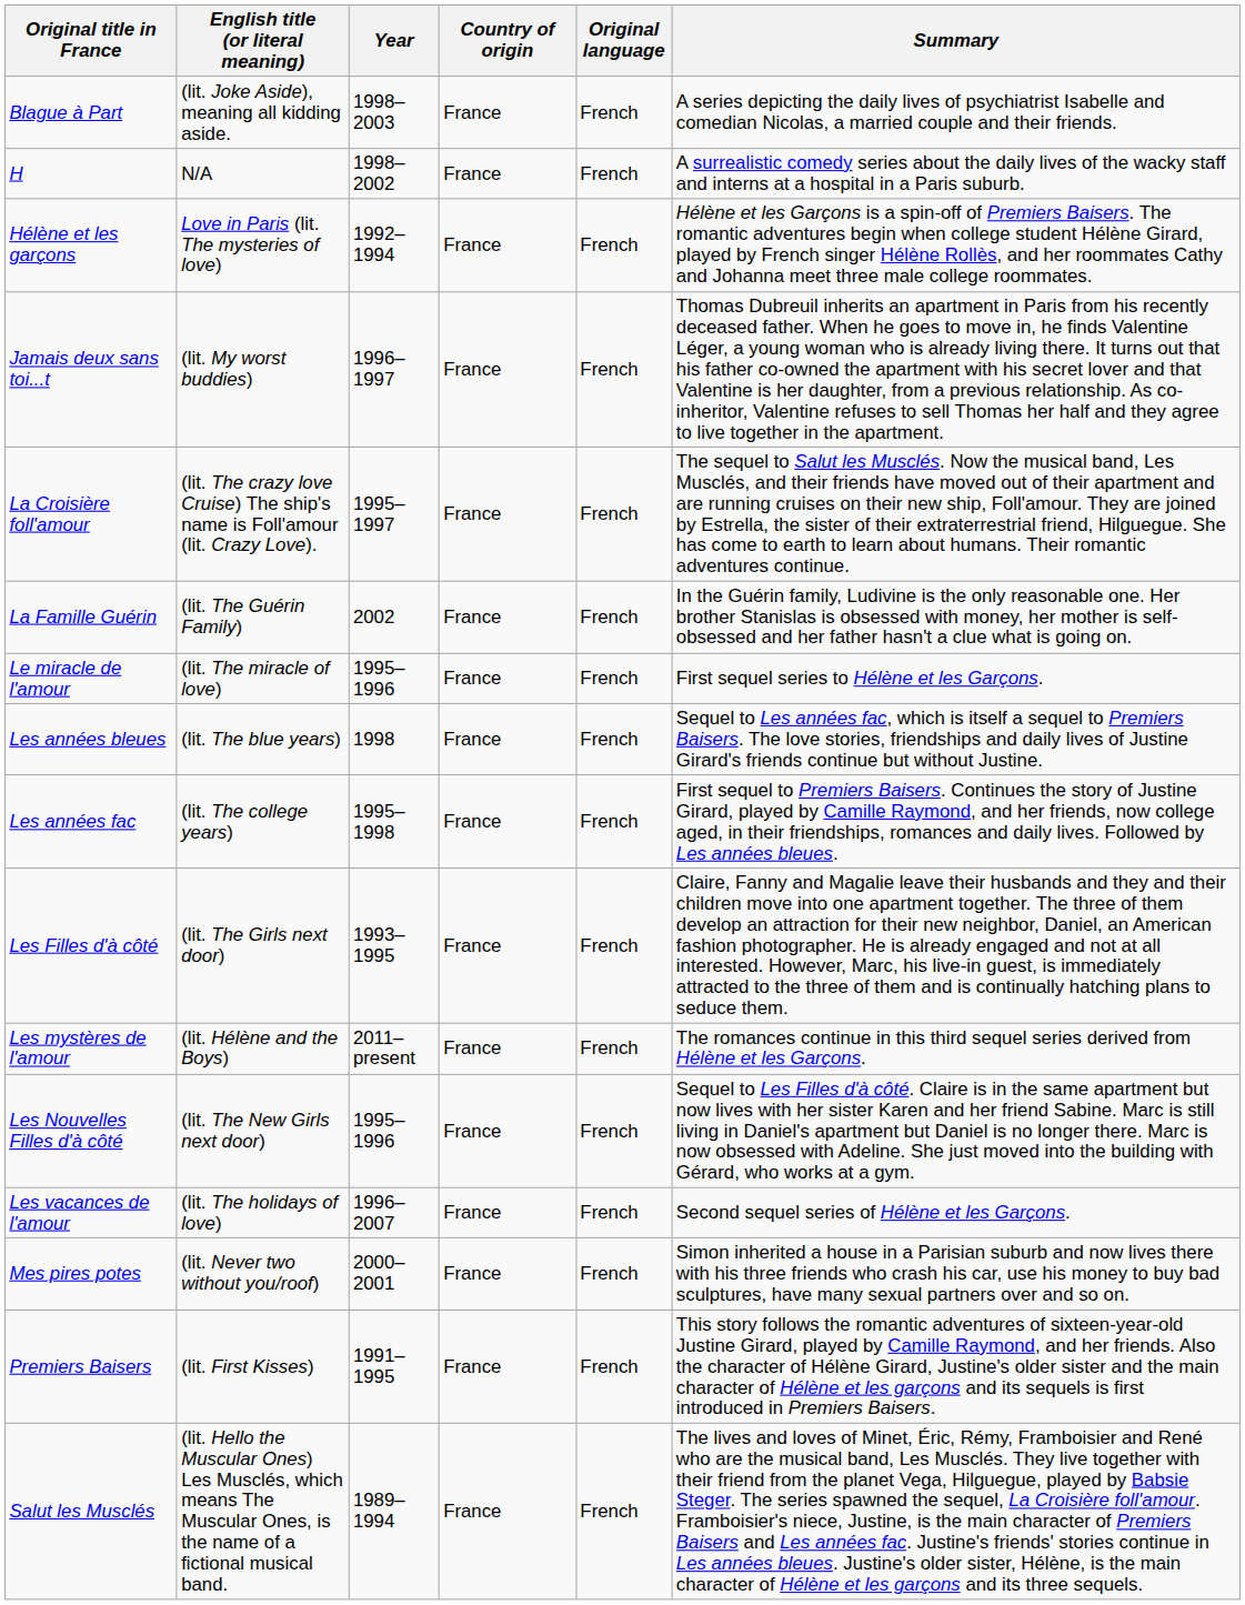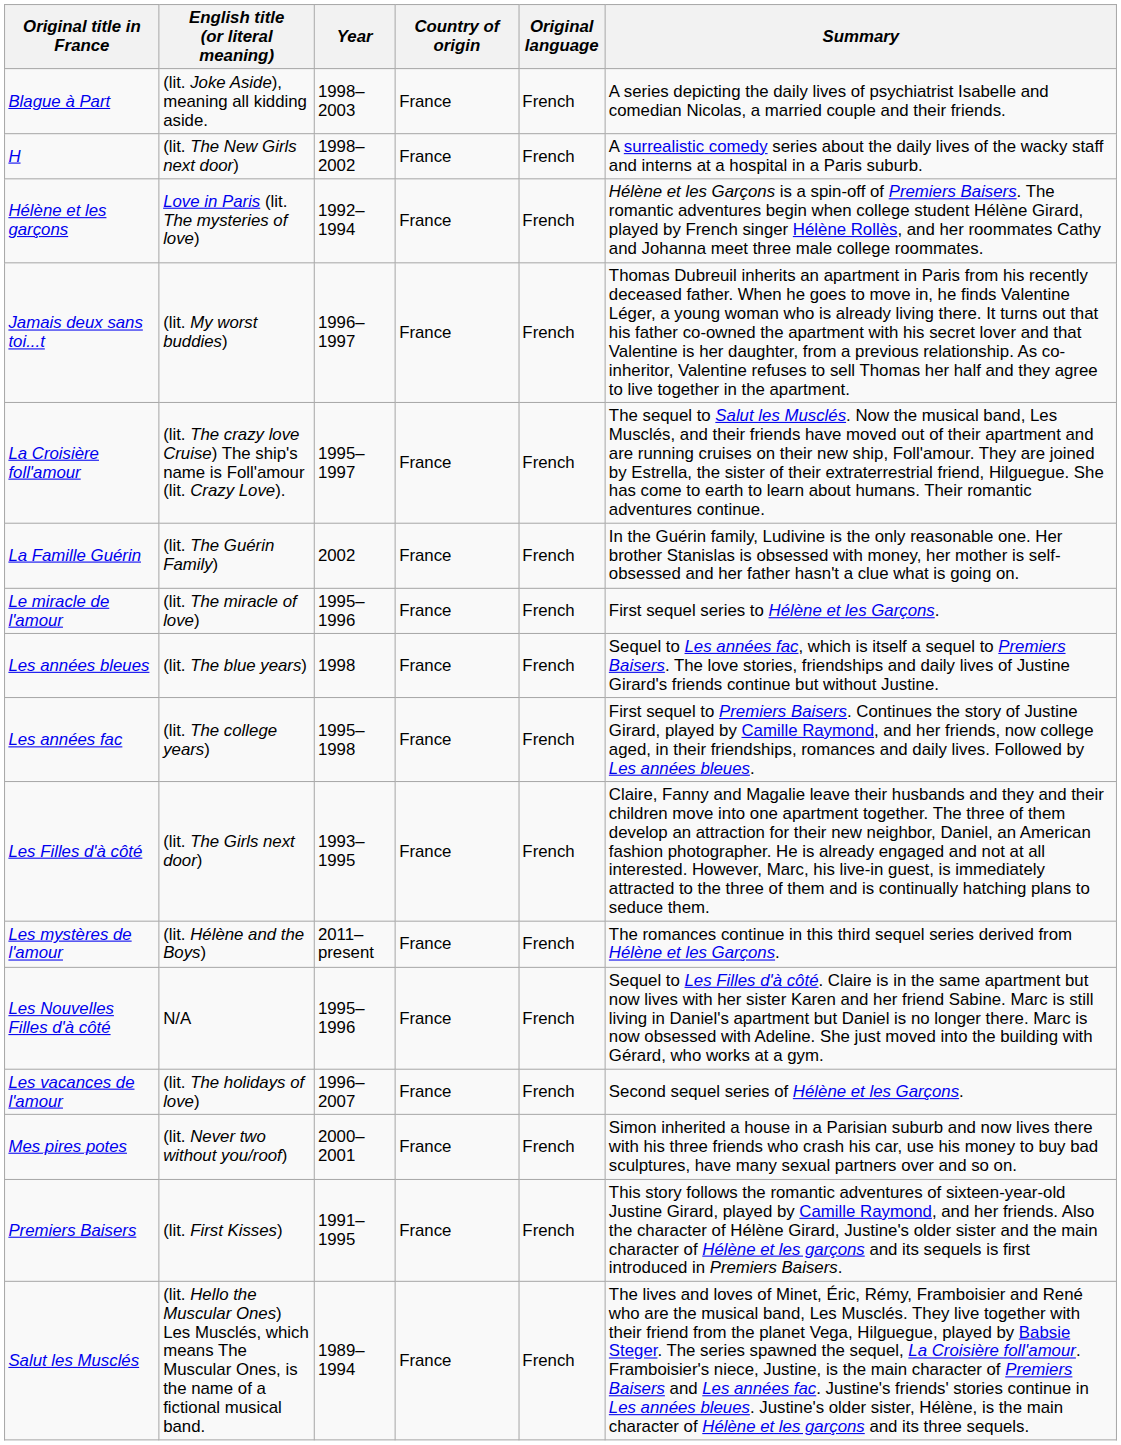 <table class="wikitable">
 <tr>
 <th style="width:140px;"><em>Original title in France</em></th>
 <th style="width:140px;"><em>English title<br>(or literal meaning)</em></th>
 <th style="width:70px;"><em>Year</em></th>
 <th style="width:110px;"><em>Country of origin</em></th>
 <th style="width:75px;"><em>Original language</em></th>
 <th style="width:480px;"><em>Summary</em></th>
 </tr>
 <tr>
 <td><em><a href='#'>Blague à Part</a></em></td>
 <td>(lit. <em>Joke Aside</em>), meaning all kidding aside.</td>
 <td>1998–2003</td>
 <td>France</td>
 <td>French</td>
 <td>A series depicting the daily lives of psychiatrist Isabelle and comedian Nicolas, a married couple and their friends.</td>
 </tr>
 <tr>
 <td><em><a href='#'>H</a></em></td>
-<td>N/A</td>
+<td>(lit. <em>The New Girls next door</em>)</td>
 <td>1998–2002</td>
 <td>France</td>
 <td>French</td>
 <td>A <a href='#'>surrealistic comedy</a> series about the daily lives of the wacky staff and interns at a hospital in a Paris suburb.</td>
 </tr>
 <tr>
 <td><em><a href='#'>Hélène et les garçons</a></em></td>
 <td><em><a href='#'>Love in Paris</a></em> (lit. <em>The mysteries of love</em>)</td>
 <td>1992–1994</td>
 <td>France</td>
 <td>French</td>
 <td><em>Hélène et les Garçons</em> is a spin-off of <em><a href='#'>Premiers Baisers</a></em>. The romantic adventures begin when college student Hélène Girard, played by French singer <a href='#'>Hélène Rollès</a>, and her roommates Cathy and Johanna meet three male college roommates.</td>
 </tr>
 <tr>
 <td><em><a href='#'>Jamais deux sans toi...t</a></em></td>
 <td>(lit. <em>My worst buddies</em>)</td>
 <td>1996–1997</td>
 <td>France</td>
 <td>French</td>
 <td>Thomas Dubreuil inherits an apartment in Paris from his recently deceased father. When he goes to move in, he finds Valentine Léger, a young woman who is already living there. It turns out that his father co-owned the apartment with his secret lover and that Valentine is her daughter, from a previous relationship. As co-inheritor, Valentine refuses to sell Thomas her half and they agree to live together in the apartment.</td>
 </tr>
 <tr>
 <td><em><a href='#'>La Croisière foll'amour</a></em></td>
 <td>(lit. <em>The crazy love Cruise</em>) The ship's name is Foll'amour (lit. <em>Crazy Love</em>).</td>
 <td>1995–1997</td>
 <td>France</td>
 <td>French</td>
 <td>The sequel to <em><a href='#'>Salut les Musclés</a></em>. Now the musical band, Les Musclés, and their friends have moved out of their apartment and are running cruises on their new ship, Foll'amour. They are joined by Estrella, the sister of their extraterrestrial friend, Hilguegue. She has come to earth to learn about humans. Their romantic adventures continue.</td>
 </tr>
 <tr>
 <td><em><a href='#'>La Famille Guérin</a></em></td>
 <td>(lit. <em>The Guérin Family</em>)</td>
 <td>2002</td>
 <td>France</td>
 <td>French</td>
 <td>In the Guérin family, Ludivine is the only reasonable one. Her brother Stanislas is obsessed with money, her mother is self-obsessed and her father hasn't a clue what is going on.</td>
 </tr>
 <tr>
 <td><em><a href='#'>Le miracle de l'amour</a></em></td>
 <td>(lit. <em>The miracle of love</em>)</td>
 <td>1995–1996</td>
 <td>France</td>
 <td>French</td>
 <td>First sequel series to <em><a href='#'>Hélène et les Garçons</a></em>.</td>
 </tr>
 <tr>
 <td><em><a href='#'>Les années bleues</a></em></td>
 <td>(lit. <em>The blue years</em>)</td>
 <td>1998</td>
 <td>France</td>
 <td>French</td>
 <td>Sequel to <em><a href='#'>Les années fac</a></em>, which is itself a sequel to <em><a href='#'>Premiers Baisers</a></em>. The love stories, friendships and daily lives of Justine Girard's friends continue but without Justine.</td>
 </tr>
 <tr>
 <td><em><a href='#'>Les années fac</a></em></td>
 <td>(lit. <em>The college years</em>)</td>
 <td>1995–1998</td>
 <td>France</td>
 <td>French</td>
 <td>First sequel to <em><a href='#'>Premiers Baisers</a></em>. Continues the story of Justine Girard, played by <a href='#'>Camille Raymond</a>, and her friends, now college aged, in their friendships, romances and daily lives. Followed by <em><a href='#'>Les années bleues</a></em>.</td>
 </tr>
 <tr>
 <td><em><a href='#'>Les Filles d'à côté</a></em></td>
 <td>(lit. <em>The Girls next door</em>)</td>
 <td>1993–1995</td>
 <td>France</td>
 <td>French</td>
 <td>Claire, Fanny and Magalie leave their husbands and they and their children move into one apartment together. The three of them develop an attraction for their new neighbor, Daniel, an American fashion photographer. He is already engaged and not at all interested. However, Marc, his live-in guest, is immediately attracted to the three of them and is continually hatching plans to seduce them.</td>
 </tr>
 <tr>
 <td><em><a href='#'>Les mystères de l'amour</a></em></td>
 <td>(lit. <em>Hélène and the Boys</em>)</td>
 <td>2011–present</td>
 <td>France</td>
 <td>French</td>
 <td>The romances continue in this third sequel series derived from <em><a href='#'>Hélène et les Garçons</a></em>.</td>
 </tr>
 <tr>
 <td><em><a href='#'>Les Nouvelles Filles d'à côté</a></em></td>
-<td>(lit. <em>The New Girls next door</em>)</td>
+<td>N/A</td>
 <td>1995–1996</td>
 <td>France</td>
 <td>French</td>
 <td>Sequel to <em><a href='#'>Les Filles d'à côté</a></em>. Claire is in the same apartment but now lives with her sister Karen and her friend Sabine. Marc is still living in Daniel's apartment but Daniel is no longer there. Marc is now obsessed with Adeline. She just moved into the building with Gérard, who works at a gym.</td>
 </tr>
 <tr>
 <td><em><a href='#'>Les vacances de l'amour</a></em></td>
 <td>(lit. <em>The holidays of love</em>)</td>
 <td>1996–2007</td>
 <td>France</td>
 <td>French</td>
 <td>Second sequel series of <em><a href='#'>Hélène et les Garçons</a></em>.</td>
 </tr>
 <tr>
 <td><em><a href='#'>Mes pires potes</a></em></td>
 <td>(lit. <em>Never two without you/roof</em>)</td>
 <td>2000–2001</td>
 <td>France</td>
 <td>French</td>
 <td>Simon inherited a house in a Parisian suburb and now lives there with his three friends who crash his car, use his money to buy bad sculptures, have many sexual partners over and so on.</td>
 </tr>
 <tr>
 <td><em><a href='#'>Premiers Baisers</a></em></td>
 <td>(lit. <em>First Kisses</em>)</td>
 <td>1991–1995</td>
 <td>France</td>
 <td>French</td>
 <td>This story follows the romantic adventures of sixteen-year-old Justine Girard, played by <a href='#'>Camille Raymond</a>, and her friends. Also the character of Hélène Girard, Justine's older sister and the main character of <em><a href='#'>Hélène et les garçons</a></em> and its sequels is first introduced in <em>Premiers Baisers</em>.</td>
 </tr>
 <tr>
 <td><em><a href='#'>Salut les Musclés</a></em></td>
 <td>(lit. <em>Hello the Muscular Ones</em>) Les Musclés, which means The Muscular Ones, is the name of a fictional musical band.</td>
 <td>1989–1994</td>
 <td>France</td>
 <td>French</td>
 <td>The lives and loves of Minet, Éric, Rémy, Framboisier and René who are the musical band, Les Musclés. They live together with their friend from the planet Vega, Hilguegue, played by <a href='#'>Babsie Steger</a>. The series spawned the sequel, <em><a href='#'>La Croisière foll'amour</a></em>. Framboisier's niece, Justine, is the main character of <em><a href='#'>Premiers Baisers</a></em> and <em><a href='#'>Les années fac</a></em>. Justine's friends' stories continue in <em><a href='#'>Les années bleues</a></em>. Justine's older sister, Hélène, is the main character of <em><a href='#'>Hélène et les garçons</a></em> and its three sequels.</td>
 </tr>
 </table>
